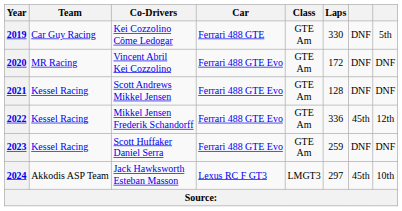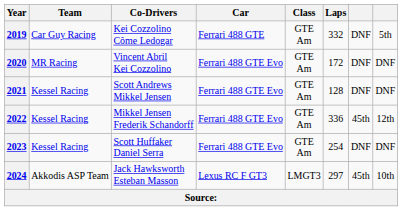 <table class="wikitable" style="text-align:center; font-size:90%">
 <tr>
 <th>Year</th>
 <th>Team</th>
 <th>Co-Drivers</th>
 <th>Car</th>
 <th>Class</th>
 <th>Laps</th>
 <th></th>
 <th></th>
 </tr>
 <tr>
 <th><a href='#'>2019</a></th>
 <td align="left"> <a href='#'>Car Guy Racing</a></td>
 <td align="left"> <a href='#'>Kei Cozzolino</a><br> <a href='#'>Côme Ledogar</a></td>
 <td align="left"><a href='#'>Ferrari 488 GTE</a></td>
 <td>GTE<br>Am</td>
-<td>330</td>
+<td>332</td>
 <td>DNF</td>
 <td>5th</td>
 </tr>
 <tr>
 <th><a href='#'>2020</a></th>
 <td align="left"> <a href='#'>MR Racing</a></td>
 <td align="left"> <a href='#'>Vincent Abril</a><br> <a href='#'>Kei Cozzolino</a></td>
 <td align="left"><a href='#'>Ferrari 488 GTE Evo</a></td>
 <td>GTE<br>Am</td>
 <td>172</td>
 <td>DNF</td>
 <td>DNF</td>
 </tr>
 <tr>
 <th><a href='#'>2021</a></th>
 <td align="left"> <a href='#'>Kessel Racing</a></td>
 <td align="left"> <a href='#'>Scott Andrews</a><br> <a href='#'>Mikkel Jensen</a></td>
 <td align="left"><a href='#'>Ferrari 488 GTE Evo</a></td>
 <td>GTE<br>Am</td>
 <td>128</td>
 <td>DNF</td>
 <td>DNF</td>
 </tr>
 <tr>
 <th><a href='#'>2022</a></th>
 <td align="left"> <a href='#'>Kessel Racing</a></td>
 <td align="left"> <a href='#'>Mikkel Jensen</a><br> <a href='#'>Frederik Schandorff</a></td>
 <td align="left"><a href='#'>Ferrari 488 GTE Evo</a></td>
 <td>GTE<br>Am</td>
 <td>336</td>
 <td>45th</td>
 <td>12th</td>
 </tr>
 <tr>
 <th><a href='#'>2023</a></th>
 <td align="left"> <a href='#'>Kessel Racing</a></td>
 <td align="left"> <a href='#'>Scott Huffaker</a><br> <a href='#'>Daniel Serra</a></td>
 <td align="left"><a href='#'>Ferrari 488 GTE Evo</a></td>
 <td>GTE<br>Am</td>
-<td>259</td>
+<td>254</td>
 <td>DNF</td>
 <td>DNF</td>
 </tr>
 <tr>
 <th><a href='#'>2024</a></th>
 <td align="left"> Akkodis ASP Team</td>
 <td align="left"> <a href='#'>Jack Hawksworth</a><br> <a href='#'>Esteban Masson</a></td>
 <td align="left"><a href='#'>Lexus RC F GT3</a></td>
 <td>LMGT3</td>
 <td>297</td>
 <td>45th</td>
 <td>10th</td>
 </tr>
 <tr>
 <th colspan="20">Source:</th>
 </tr>
 </table>
